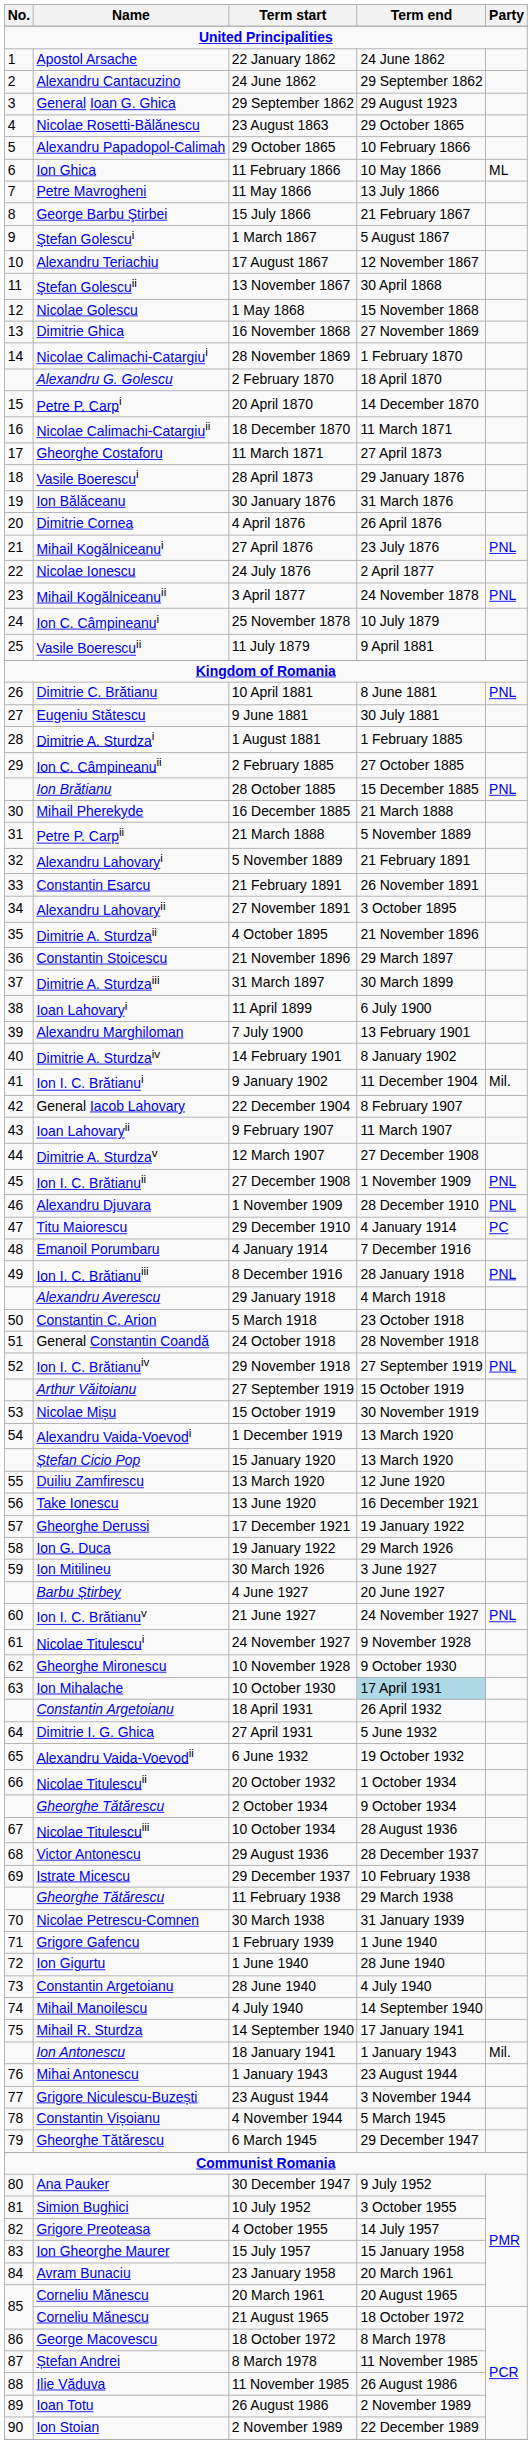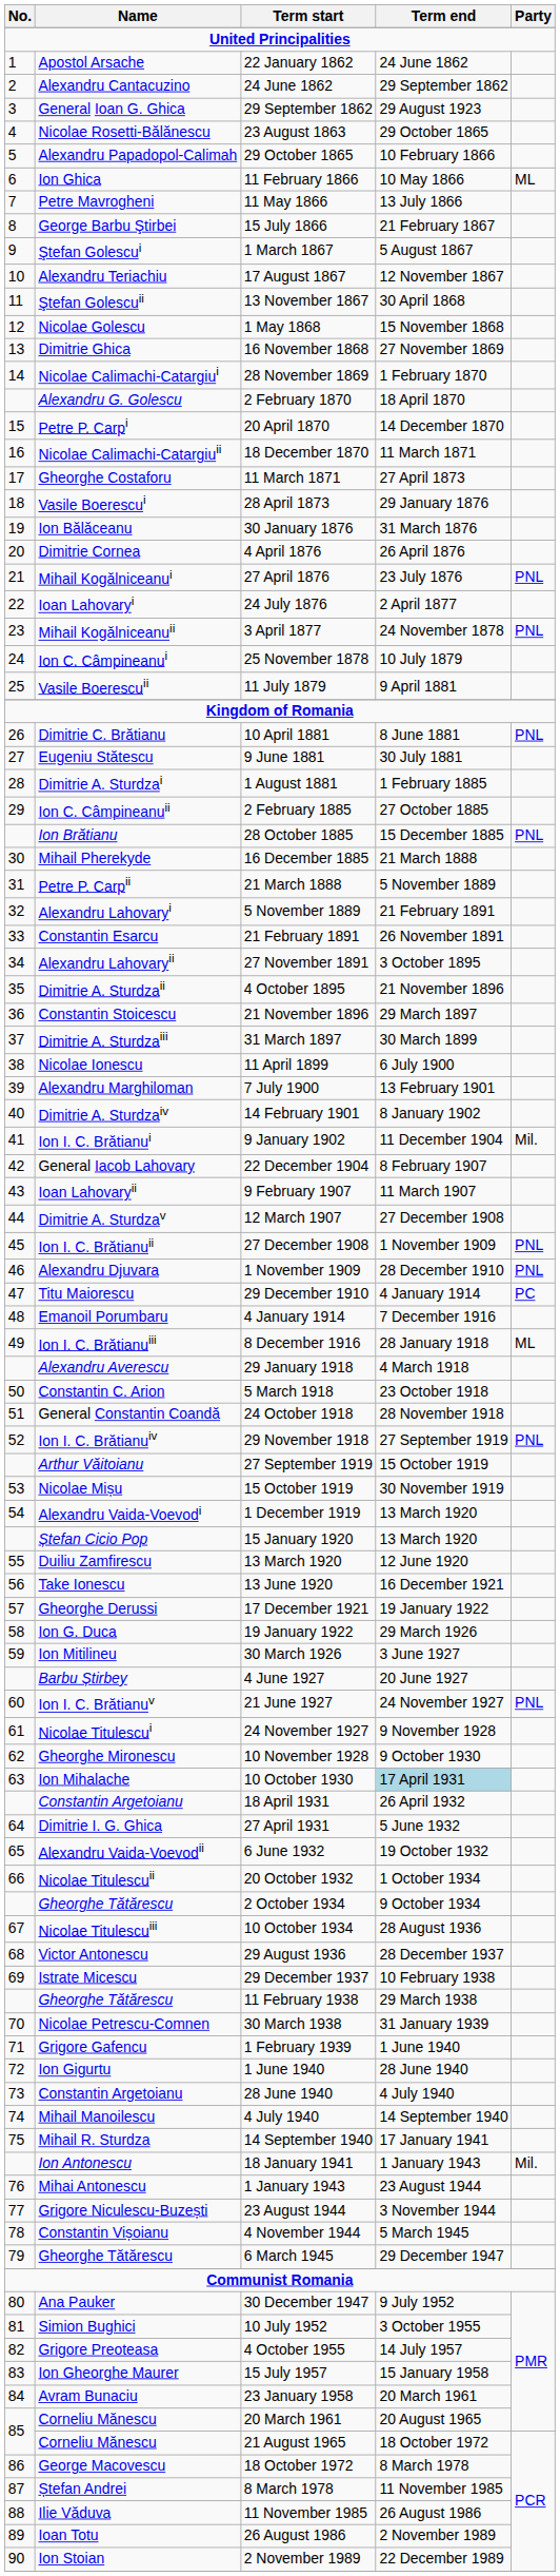 <table class="wikitable">
 <tr>
 <th>No.</th>
 <th>Name</th>
 <th>Term start</th>
 <th>Term end</th>
 <th>Party</th>
 </tr>
 <tr>
 </tr>
 <tr align=left>
 <td align=center colspan=9><strong><a href='#'>United Principalities</a></strong></td>
 </tr>
 <tr>
 <td>1</td>
 <td><a href='#'>Apostol Arsache</a></td>
 <td>22 January 1862</td>
 <td>24 June 1862</td>
 <td></td>
 </tr>
 <tr>
 <td>2</td>
 <td><a href='#'>Alexandru Cantacuzino</a></td>
 <td>24 June 1862</td>
 <td>29 September 1862</td>
 <td></td>
 </tr>
 <tr>
 <td>3</td>
 <td><a href='#'>General</a> <a href='#'>Ioan G. Ghica</a></td>
 <td>29 September 1862</td>
 <td>29 August 1923</td>
 <td></td>
 </tr>
 <tr>
 <td>4</td>
 <td><a href='#'>Nicolae Rosetti-Bălănescu</a></td>
 <td>23 August 1863</td>
 <td>29 October 1865</td>
 <td></td>
 </tr>
 <tr>
 <td>5</td>
 <td><a href='#'>Alexandru Papadopol-Calimah</a></td>
 <td>29 October 1865</td>
 <td>10 February 1866</td>
 <td></td>
 </tr>
 <tr>
 <td>6</td>
 <td><a href='#'>Ion Ghica</a></td>
 <td>11 February 1866</td>
 <td>10 May 1866</td>
 <td>ML</td>
 </tr>
 <tr>
 <td>7</td>
 <td><a href='#'>Petre Mavrogheni</a></td>
 <td>11 May 1866</td>
 <td>13 July 1866</td>
 <td></td>
 </tr>
 <tr>
 <td>8</td>
 <td><a href='#'>George Barbu Ştirbei</a></td>
 <td>15 July 1866</td>
 <td>21 February 1867</td>
 <td></td>
 </tr>
 <tr>
 <td>9</td>
 <td><a href='#'>Ştefan Golescu</a><sup>i</sup></td>
 <td>1 March 1867</td>
 <td>5 August 1867</td>
 <td></td>
 </tr>
 <tr>
 <td>10</td>
 <td><a href='#'>Alexandru Teriachiu</a></td>
 <td>17 August 1867</td>
 <td>12 November 1867</td>
 <td></td>
 </tr>
 <tr>
 <td>11</td>
 <td><a href='#'>Ştefan Golescu</a><sup>ii</sup></td>
 <td>13 November 1867</td>
 <td>30 April 1868</td>
 <td></td>
 </tr>
 <tr>
 <td>12</td>
 <td><a href='#'>Nicolae Golescu</a></td>
 <td>1 May 1868</td>
 <td>15 November 1868</td>
 <td></td>
 </tr>
 <tr>
 <td>13</td>
 <td><a href='#'>Dimitrie Ghica</a></td>
 <td>16 November 1868</td>
 <td>27 November 1869</td>
 <td></td>
 </tr>
 <tr>
 <td>14</td>
 <td><a href='#'>Nicolae Calimachi-Catargiu</a><sup>i</sup></td>
 <td>28 November 1869</td>
 <td>1 February 1870</td>
 <td></td>
 </tr>
 <tr>
 <td></td>
 <td><em><a href='#'>Alexandru G. Golescu</a></em></td>
 <td>2 February 1870</td>
 <td>18 April 1870</td>
 <td></td>
 </tr>
 <tr>
 <td>15</td>
 <td><a href='#'>Petre P. Carp</a><sup>i</sup></td>
 <td>20 April 1870</td>
 <td>14 December 1870</td>
 <td></td>
 </tr>
 <tr>
 <td>16</td>
 <td><a href='#'>Nicolae Calimachi-Catargiu</a><sup>ii</sup></td>
 <td>18 December 1870</td>
 <td>11 March 1871</td>
 <td></td>
 </tr>
 <tr>
 <td>17</td>
 <td><a href='#'>Gheorghe Costaforu</a></td>
 <td>11 March 1871</td>
 <td>27 April 1873</td>
 <td></td>
 </tr>
 <tr>
 <td>18</td>
 <td><a href='#'>Vasile Boerescu</a><sup>i</sup></td>
 <td>28 April 1873</td>
 <td>29 January 1876</td>
 <td></td>
 </tr>
 <tr>
 <td>19</td>
 <td><a href='#'>Ion Bălăceanu</a></td>
 <td>30 January 1876</td>
 <td>31 March 1876</td>
 <td></td>
 </tr>
 <tr>
 <td>20</td>
 <td><a href='#'>Dimitrie Cornea</a></td>
 <td>4 April 1876</td>
 <td>26 April 1876</td>
 <td></td>
 </tr>
 <tr>
 <td>21</td>
 <td><a href='#'>Mihail Kogălniceanu</a><sup>i</sup></td>
 <td>27 April 1876</td>
 <td>23 July 1876</td>
 <td><a href='#'>PNL</a></td>
 </tr>
 <tr>
 <td>22</td>
-<td><a href='#'>Nicolae Ionescu</a></td>
+<td><a href='#'>Ioan Lahovary</a><sup>i</sup></td>
 <td>24 July 1876</td>
 <td>2 April 1877</td>
 <td></td>
 </tr>
 <tr>
 <td>23</td>
 <td><a href='#'>Mihail Kogălniceanu</a><sup>ii</sup></td>
 <td>3 April 1877</td>
 <td>24 November 1878</td>
 <td><a href='#'>PNL</a></td>
 </tr>
 <tr>
 <td>24</td>
 <td><a href='#'>Ion C. Câmpineanu</a><sup>i</sup></td>
 <td>25 November 1878</td>
 <td>10 July 1879</td>
 <td></td>
 </tr>
 <tr>
 <td>25</td>
 <td><a href='#'>Vasile Boerescu</a><sup>ii</sup></td>
 <td>11 July 1879</td>
 <td>9 April 1881</td>
 <td></td>
 </tr>
 <tr>
 </tr>
 <tr align=left>
 <td align=center colspan=9><strong><a href='#'>Kingdom of Romania</a></strong></td>
 </tr>
 <tr>
 <td>26</td>
 <td><a href='#'>Dimitrie C. Brătianu</a></td>
 <td>10 April 1881</td>
 <td>8 June 1881</td>
 <td><a href='#'>PNL</a></td>
 </tr>
 <tr>
 <td>27</td>
 <td><a href='#'>Eugeniu Stătescu</a></td>
 <td>9 June 1881</td>
 <td>30 July 1881</td>
 <td></td>
 </tr>
 <tr>
 <td>28</td>
 <td><a href='#'>Dimitrie A. Sturdza</a><sup>i</sup></td>
 <td>1 August 1881</td>
 <td>1 February 1885</td>
 <td></td>
 </tr>
 <tr>
 <td>29</td>
 <td><a href='#'>Ion C. Câmpineanu</a><sup>ii</sup></td>
 <td>2 February 1885</td>
 <td>27 October 1885</td>
 <td></td>
 </tr>
 <tr>
 <td></td>
 <td><em><a href='#'>Ion Brătianu</a></em></td>
 <td>28 October 1885</td>
 <td>15 December 1885</td>
 <td><a href='#'>PNL</a></td>
 </tr>
 <tr>
 <td>30</td>
 <td><a href='#'>Mihail Pherekyde</a></td>
 <td>16 December 1885</td>
 <td>21 March 1888</td>
 <td></td>
 </tr>
 <tr>
 <td>31</td>
 <td><a href='#'>Petre P. Carp</a><sup>ii</sup></td>
 <td>21 March 1888</td>
 <td>5 November 1889</td>
 <td></td>
 </tr>
 <tr>
 <td>32</td>
 <td><a href='#'>Alexandru Lahovary</a><sup>i</sup></td>
 <td>5 November 1889</td>
 <td>21 February 1891</td>
 <td></td>
 </tr>
 <tr>
 <td>33</td>
 <td><a href='#'>Constantin Esarcu</a></td>
 <td>21 February 1891</td>
 <td>26 November 1891</td>
 <td></td>
 </tr>
 <tr>
 <td>34</td>
 <td><a href='#'>Alexandru Lahovary</a><sup>ii</sup></td>
 <td>27 November 1891</td>
 <td>3 October 1895</td>
 <td></td>
 </tr>
 <tr>
 <td>35</td>
 <td><a href='#'>Dimitrie A. Sturdza</a><sup>ii</sup></td>
 <td>4 October 1895</td>
 <td>21 November 1896</td>
 <td></td>
 </tr>
 <tr>
 <td>36</td>
 <td><a href='#'>Constantin Stoicescu</a></td>
 <td>21 November 1896</td>
 <td>29 March 1897</td>
 <td></td>
 </tr>
 <tr>
 <td>37</td>
 <td><a href='#'>Dimitrie A. Sturdza</a><sup>iii</sup></td>
 <td>31 March 1897</td>
 <td>30 March 1899</td>
 <td></td>
 </tr>
 <tr>
 <td>38</td>
-<td><a href='#'>Ioan Lahovary</a><sup>i</sup></td>
+<td><a href='#'>Nicolae Ionescu</a></td>
 <td>11 April 1899</td>
 <td>6 July 1900</td>
 <td></td>
 </tr>
 <tr>
 <td>39</td>
 <td><a href='#'>Alexandru Marghiloman</a></td>
 <td>7 July 1900</td>
 <td>13 February 1901</td>
 <td></td>
 </tr>
 <tr>
 <td>40</td>
 <td><a href='#'>Dimitrie A. Sturdza</a><sup>iv</sup></td>
 <td>14 February 1901</td>
 <td>8 January 1902</td>
 <td></td>
 </tr>
 <tr>
 <td>41</td>
 <td><a href='#'>Ion I. C. Brătianu</a><sup>i</sup></td>
 <td>9 January 1902</td>
 <td>11 December 1904</td>
 <td>Mil.</td>
 </tr>
 <tr>
 <td>42</td>
 <td>General <a href='#'>Iacob Lahovary</a></td>
 <td>22 December 1904</td>
 <td>8 February 1907</td>
 <td></td>
 </tr>
 <tr>
 <td>43</td>
 <td><a href='#'>Ioan Lahovary</a><sup>ii</sup></td>
 <td>9 February 1907</td>
 <td>11 March 1907</td>
 <td></td>
 </tr>
 <tr>
 <td>44</td>
 <td><a href='#'>Dimitrie A. Sturdza</a><sup>v</sup></td>
 <td>12 March 1907</td>
 <td>27 December 1908</td>
 <td></td>
 </tr>
 <tr>
 <td>45</td>
 <td><a href='#'>Ion I. C. Brătianu</a><sup>ii</sup></td>
 <td>27 December 1908</td>
 <td>1 November 1909</td>
 <td><a href='#'>PNL</a></td>
 </tr>
 <tr>
 <td>46</td>
 <td><a href='#'>Alexandru Djuvara</a></td>
 <td>1 November 1909</td>
 <td>28 December 1910</td>
 <td><a href='#'>PNL</a></td>
 </tr>
 <tr>
 <td>47</td>
 <td><a href='#'>Titu Maiorescu</a></td>
 <td>29 December 1910</td>
 <td>4 January 1914</td>
 <td><a href='#'>PC</a></td>
 </tr>
 <tr>
 <td>48</td>
 <td><a href='#'>Emanoil Porumbaru</a></td>
 <td>4 January 1914</td>
 <td>7 December 1916</td>
 <td></td>
 </tr>
 <tr>
 <td>49</td>
 <td><a href='#'>Ion I. C. Brătianu</a><sup>iii</sup></td>
 <td>8 December 1916</td>
 <td>28 January 1918</td>
-<td><a href='#'>PNL</a></td>
+<td>ML</td>
 </tr>
 <tr>
 <td></td>
 <td><em><a href='#'>Alexandru Averescu</a></em></td>
 <td>29 January 1918</td>
 <td>4 March 1918</td>
 <td></td>
 </tr>
 <tr>
 <td>50</td>
 <td><a href='#'>Constantin C. Arion</a></td>
 <td>5 March 1918</td>
 <td>23 October 1918</td>
 <td></td>
 </tr>
 <tr>
 <td>51</td>
 <td>General <a href='#'>Constantin Coandă</a></td>
 <td>24 October 1918</td>
 <td>28 November 1918</td>
 <td></td>
 </tr>
 <tr>
 <td>52</td>
 <td><a href='#'>Ion I. C. Brătianu</a><sup>iv</sup></td>
 <td>29 November 1918</td>
 <td>27 September 1919</td>
 <td><a href='#'>PNL</a></td>
 </tr>
 <tr>
 <td></td>
 <td><em><a href='#'>Arthur Văitoianu</a></em></td>
 <td>27 September 1919</td>
 <td>15 October 1919</td>
 <td></td>
 </tr>
 <tr>
 <td>53</td>
 <td><a href='#'>Nicolae Mișu</a></td>
 <td>15 October 1919</td>
 <td>30 November 1919</td>
 <td></td>
 </tr>
 <tr>
 <td>54</td>
 <td><a href='#'>Alexandru Vaida-Voevod</a><sup>i</sup></td>
 <td>1 December 1919</td>
 <td>13 March 1920</td>
 <td></td>
 </tr>
 <tr>
 <td></td>
 <td><em><a href='#'>Ștefan Cicio Pop</a></em></td>
 <td>15 January 1920</td>
 <td>13 March 1920</td>
 <td></td>
 </tr>
 <tr>
 <td>55</td>
 <td><a href='#'>Duiliu Zamfirescu</a></td>
 <td>13 March 1920</td>
 <td>12 June 1920</td>
 <td></td>
 </tr>
 <tr>
 <td>56</td>
 <td><a href='#'>Take Ionescu</a></td>
 <td>13 June 1920</td>
 <td>16 December 1921</td>
 <td></td>
 </tr>
 <tr>
 <td>57</td>
 <td><a href='#'>Gheorghe Derussi</a></td>
 <td>17 December 1921</td>
 <td>19 January 1922</td>
 <td></td>
 </tr>
 <tr>
 <td>58</td>
 <td><a href='#'>Ion G. Duca</a></td>
 <td>19 January 1922</td>
 <td>29 March 1926</td>
 <td></td>
 </tr>
 <tr>
 <td>59</td>
 <td><a href='#'>Ion Mitilineu</a></td>
 <td>30 March 1926</td>
 <td>3 June 1927</td>
 <td></td>
 </tr>
 <tr>
 <td></td>
 <td><em><a href='#'>Barbu Știrbey</a></em></td>
 <td>4 June 1927</td>
 <td>20 June 1927</td>
 <td></td>
 </tr>
 <tr>
 <td>60</td>
 <td><a href='#'>Ion I. C. Brătianu</a><sup>v</sup></td>
 <td>21 June 1927</td>
 <td>24 November 1927</td>
 <td><a href='#'>PNL</a></td>
 </tr>
 <tr>
 <td>61</td>
 <td><a href='#'>Nicolae Titulescu</a><sup>i</sup></td>
 <td>24 November 1927</td>
 <td>9 November 1928</td>
 <td></td>
 </tr>
 <tr>
 <td>62</td>
 <td><a href='#'>Gheorghe Mironescu</a></td>
 <td>10 November 1928</td>
 <td>9 October 1930</td>
 <td></td>
 </tr>
 <tr>
 <td>63</td>
 <td><a href='#'>Ion Mihalache</a></td>
 <td>10 October 1930</td>
 <td style="background: lightblue;">17 April 1931</td>
 <td></td>
 </tr>
 <tr>
 <td></td>
 <td><em><a href='#'>Constantin Argetoianu</a></em></td>
 <td>18 April 1931</td>
 <td>26 April 1932</td>
 <td></td>
 </tr>
 <tr>
 <td>64</td>
 <td><a href='#'>Dimitrie I. G. Ghica</a></td>
 <td>27 April 1931</td>
 <td>5 June 1932</td>
 <td></td>
 </tr>
 <tr>
 <td>65</td>
 <td><a href='#'>Alexandru Vaida-Voevod</a><sup>ii</sup></td>
 <td>6 June 1932</td>
 <td>19 October 1932</td>
 <td></td>
 </tr>
 <tr>
 <td>66</td>
 <td><a href='#'>Nicolae Titulescu</a><sup>ii</sup></td>
 <td>20 October 1932</td>
 <td>1 October 1934</td>
 <td></td>
 </tr>
 <tr>
 <td></td>
 <td><em><a href='#'>Gheorghe Tătărescu</a></em></td>
 <td>2 October 1934</td>
 <td>9 October 1934</td>
 <td></td>
 </tr>
 <tr>
 <td>67</td>
 <td><a href='#'>Nicolae Titulescu</a><sup>iii</sup></td>
 <td>10 October 1934</td>
 <td>28 August 1936</td>
 <td></td>
 </tr>
 <tr>
 <td>68</td>
 <td><a href='#'>Victor Antonescu</a></td>
 <td>29 August 1936</td>
 <td>28 December 1937</td>
 <td></td>
 </tr>
 <tr>
 <td>69</td>
 <td><a href='#'>Istrate Micescu</a></td>
 <td>29 December 1937</td>
 <td>10 February 1938</td>
 <td></td>
 </tr>
 <tr>
 <td></td>
 <td><em><a href='#'>Gheorghe Tătărescu</a></em></td>
 <td>11 February 1938</td>
 <td>29 March 1938</td>
 <td></td>
 </tr>
 <tr>
 <td>70</td>
 <td><a href='#'>Nicolae Petrescu-Comnen</a></td>
 <td>30 March 1938</td>
 <td>31 January 1939</td>
 <td></td>
 </tr>
 <tr>
 <td>71</td>
 <td><a href='#'>Grigore Gafencu</a></td>
 <td>1 February 1939</td>
 <td>1 June 1940</td>
 <td></td>
 </tr>
 <tr>
 <td>72</td>
 <td><a href='#'>Ion Gigurtu</a></td>
 <td>1 June 1940</td>
 <td>28 June 1940</td>
 <td></td>
 </tr>
 <tr>
 <td>73</td>
 <td><a href='#'>Constantin Argetoianu</a></td>
 <td>28 June 1940</td>
 <td>4 July 1940</td>
 <td></td>
 </tr>
 <tr>
 <td>74</td>
 <td><a href='#'>Mihail Manoilescu</a></td>
 <td>4 July 1940</td>
 <td>14 September 1940</td>
 <td></td>
 </tr>
 <tr>
 <td>75</td>
 <td><a href='#'>Mihail R. Sturdza</a></td>
 <td>14 September 1940</td>
 <td>17 January 1941</td>
 <td></td>
 </tr>
 <tr>
 <td></td>
 <td><em><a href='#'>Ion Antonescu</a></em></td>
 <td>18 January 1941</td>
 <td>1 January 1943</td>
 <td>Mil.</td>
 </tr>
 <tr>
 <td>76</td>
 <td><a href='#'>Mihai Antonescu</a></td>
 <td>1 January 1943</td>
 <td>23 August 1944</td>
 <td></td>
 </tr>
 <tr>
 <td>77</td>
 <td><a href='#'>Grigore Niculescu-Buzești</a></td>
 <td>23 August 1944</td>
 <td>3 November 1944</td>
 <td></td>
 </tr>
 <tr>
 <td>78</td>
 <td><a href='#'>Constantin Vișoianu</a></td>
 <td>4 November 1944</td>
 <td>5 March 1945</td>
 <td></td>
 </tr>
 <tr>
 <td>79</td>
 <td><a href='#'>Gheorghe Tătărescu</a></td>
 <td>6 March 1945</td>
 <td>29 December 1947</td>
 <td></td>
 </tr>
 <tr>
 </tr>
 <tr align=left>
 <td align=center colspan=9><strong><a href='#'>Communist Romania</a></strong></td>
 </tr>
 <tr>
 <td>80</td>
 <td><a href='#'>Ana Pauker</a></td>
 <td>30 December 1947</td>
 <td>9 July 1952</td>
 <td rowspan=6><a href='#'>PMR</a></td>
 </tr>
 <tr>
 <td>81</td>
 <td><a href='#'>Simion Bughici</a></td>
 <td>10 July 1952</td>
 <td>3 October 1955</td>
 </tr>
 <tr>
 <td>82</td>
 <td><a href='#'>Grigore Preoteasa</a></td>
 <td>4 October 1955</td>
 <td>14 July 1957</td>
 </tr>
 <tr>
 <td>83</td>
 <td><a href='#'>Ion Gheorghe Maurer</a></td>
 <td>15 July 1957</td>
 <td>15 January 1958</td>
 </tr>
 <tr>
 <td>84</td>
 <td><a href='#'>Avram Bunaciu</a></td>
 <td>23 January 1958</td>
 <td>20 March 1961</td>
 </tr>
 <tr>
 <td rowspan="2">85</td>
 <td><a href='#'>Corneliu Mănescu</a></td>
 <td>20 March 1961</td>
 <td>20 August 1965</td>
 </tr>
 <tr>
 <td><a href='#'>Corneliu Mănescu</a></td>
 <td>21 August 1965</td>
 <td>18 October 1972</td>
 <td rowspan=6><a href='#'>PCR</a></td>
 </tr>
 <tr>
 <td>86</td>
 <td><a href='#'>George Macovescu</a></td>
 <td>18 October 1972</td>
 <td>8 March 1978</td>
 </tr>
 <tr>
 <td>87</td>
 <td><a href='#'>Ștefan Andrei</a></td>
 <td>8 March 1978</td>
 <td>11 November 1985</td>
 </tr>
 <tr>
 <td>88</td>
 <td><a href='#'>Ilie Văduva</a></td>
 <td>11 November 1985</td>
 <td>26 August 1986</td>
 </tr>
 <tr>
 <td>89</td>
 <td><a href='#'>Ioan Totu</a></td>
 <td>26 August 1986</td>
 <td>2 November 1989</td>
 </tr>
 <tr>
 <td>90</td>
 <td><a href='#'>Ion Stoian</a></td>
 <td>2 November 1989</td>
 <td>22 December 1989</td>
 </tr>
 <tr>
 </tr>
 </table>
